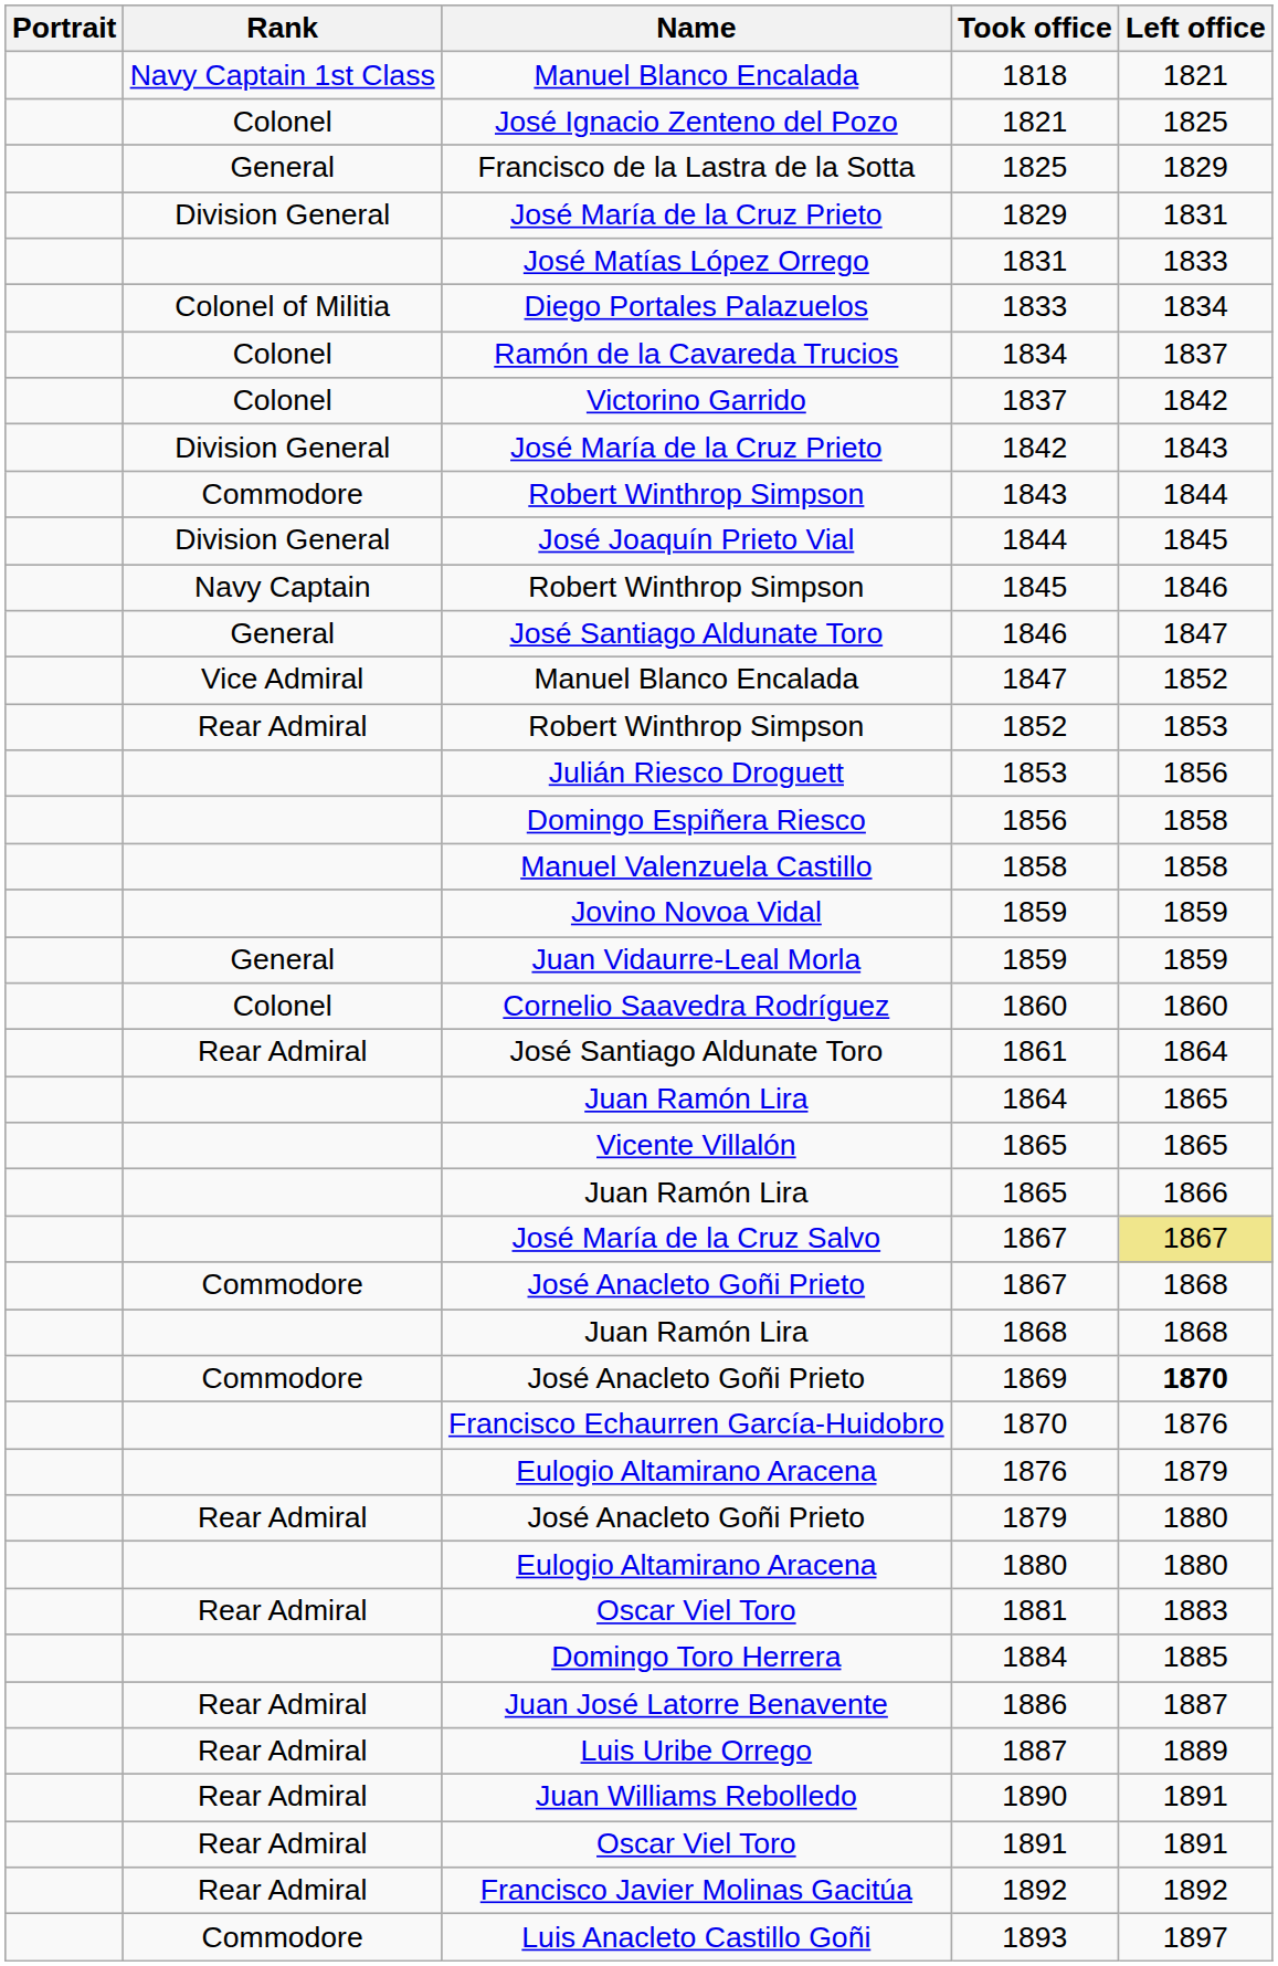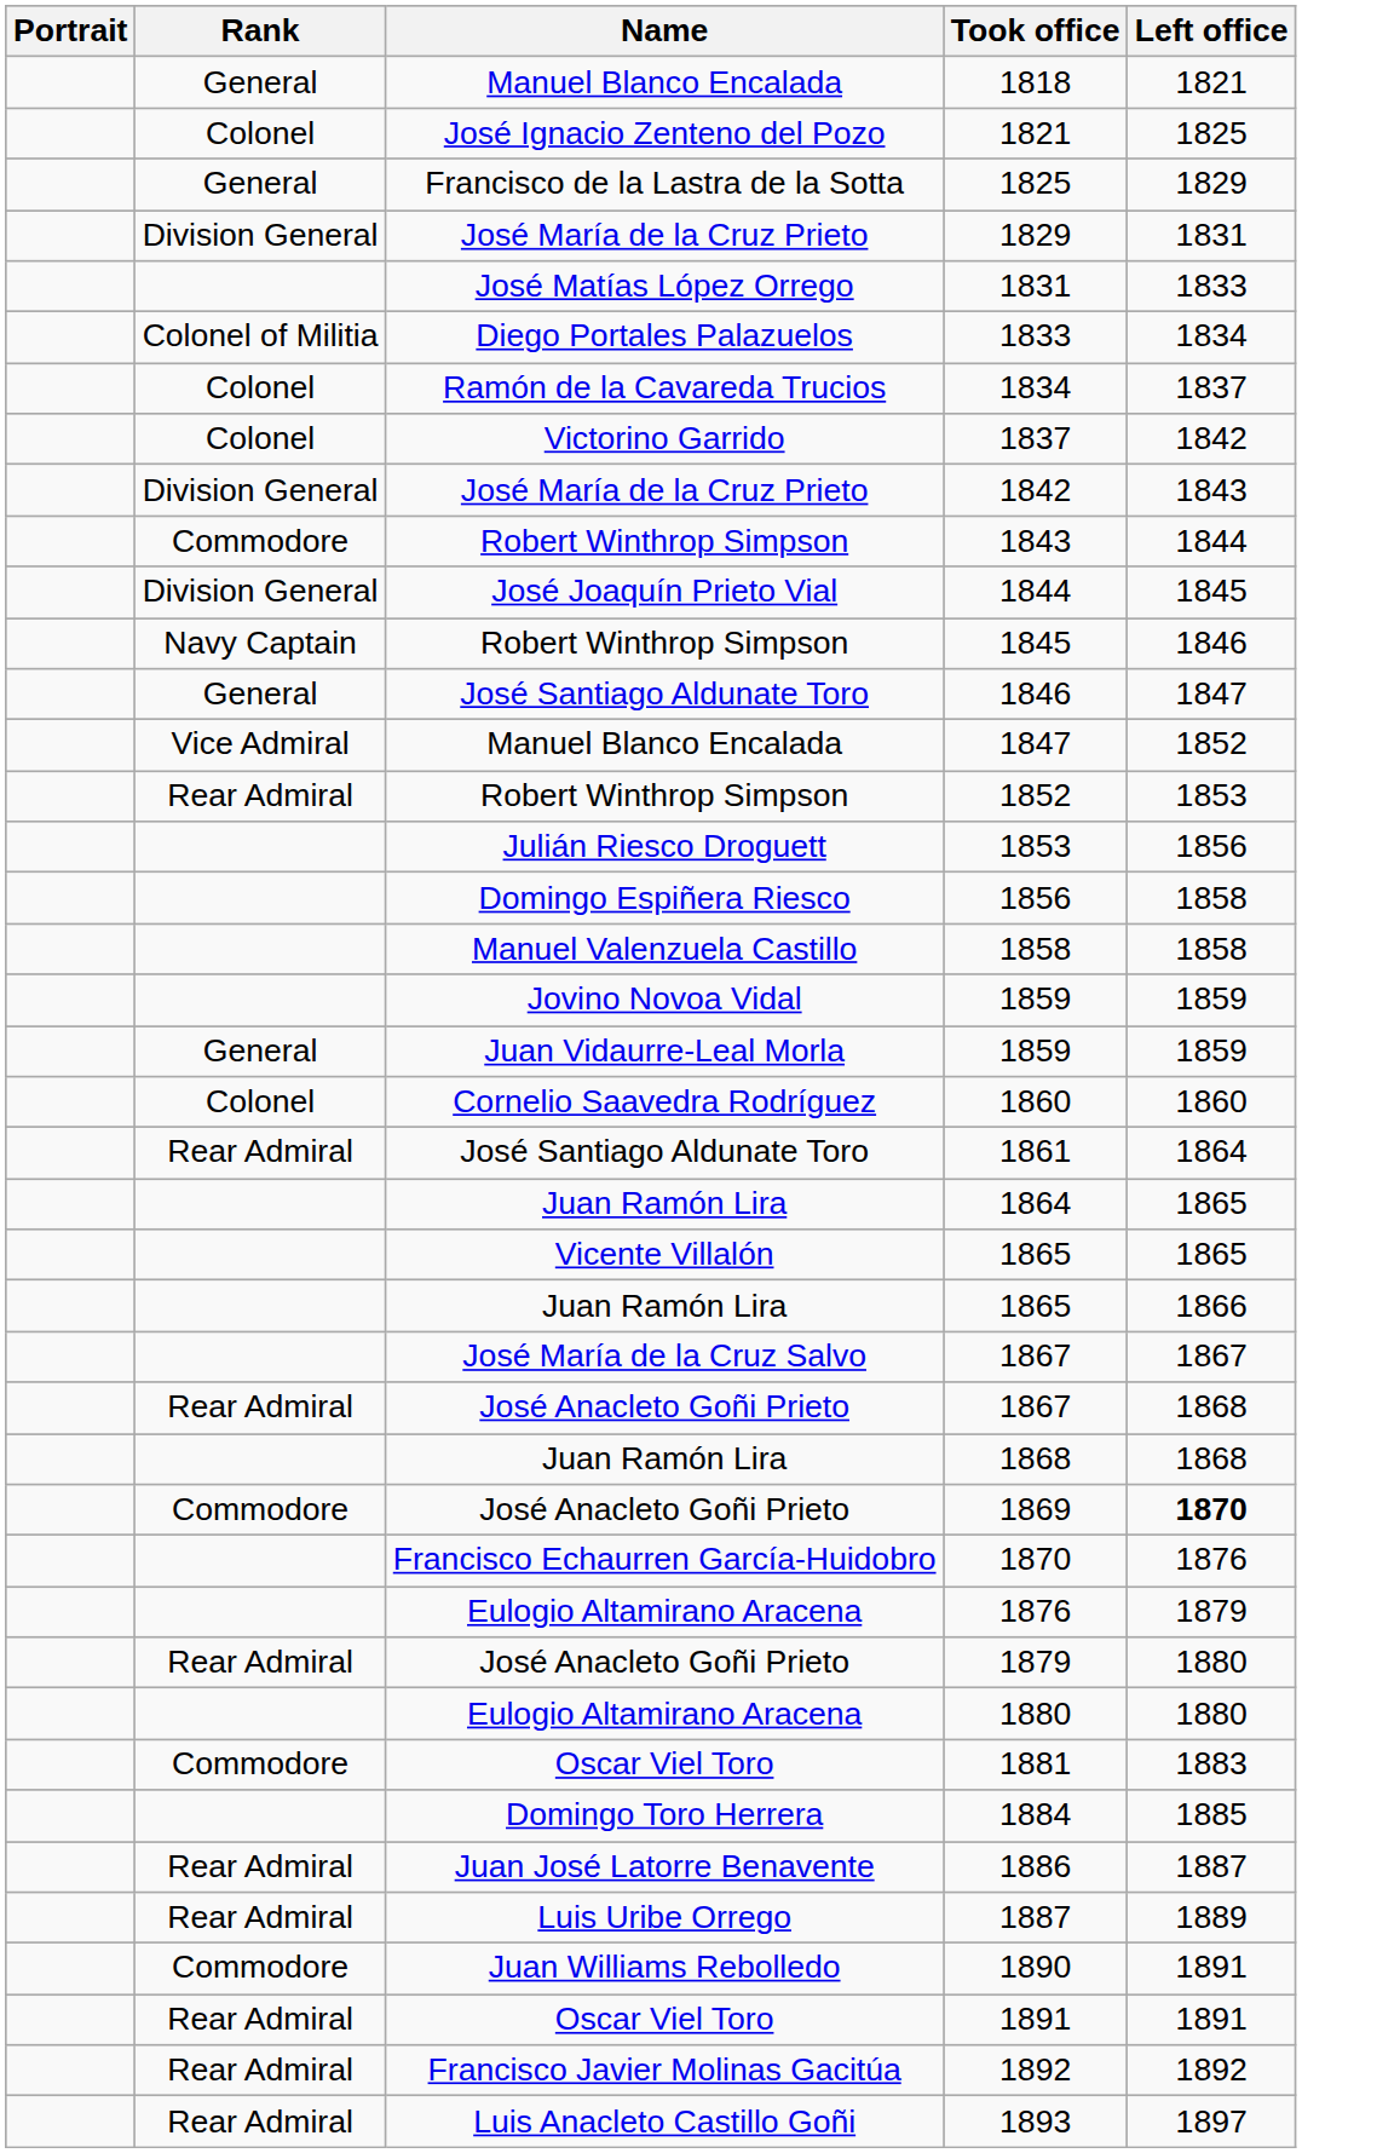 <table class="wikitable" style="text-align:center; border-collapse:collapse;">
 <tr>
 <th>Portrait</th>
 <th>Rank</th>
 <th>Name</th>
 <th>Took office</th>
 <th>Left office</th>
 </tr>
 <tr>
 <td></td>
-<td><a href='#'>Navy Captain 1st Class</a></td>
+<td>General</td>
 <td><a href='#'>Manuel Blanco Encalada</a></td>
 <td>1818</td>
 <td>1821</td>
 </tr>
 <tr>
 <td></td>
 <td>Colonel</td>
 <td><a href='#'>José Ignacio Zenteno del Pozo</a></td>
 <td>1821</td>
 <td>1825</td>
 </tr>
 <tr>
 <td></td>
 <td>General</td>
 <td>Francisco de la Lastra de la Sotta</td>
 <td>1825</td>
 <td>1829</td>
 </tr>
 <tr>
 <td></td>
 <td>Division General</td>
 <td><a href='#'>José María de la Cruz Prieto</a></td>
 <td>1829</td>
 <td>1831</td>
 </tr>
 <tr>
 <td></td>
 <td></td>
 <td><a href='#'>José Matías López Orrego</a></td>
 <td>1831</td>
 <td>1833</td>
 </tr>
 <tr>
 <td></td>
 <td>Colonel of Militia</td>
 <td><a href='#'>Diego Portales Palazuelos</a></td>
 <td>1833</td>
 <td>1834</td>
 </tr>
 <tr>
 <td></td>
 <td>Colonel</td>
 <td><a href='#'>Ramón de la Cavareda Trucios</a></td>
 <td>1834</td>
 <td>1837</td>
 </tr>
 <tr>
 <td></td>
 <td>Colonel</td>
 <td><a href='#'>Victorino Garrido</a></td>
 <td>1837</td>
 <td>1842</td>
 </tr>
 <tr>
 <td></td>
 <td>Division General</td>
 <td><a href='#'>José María de la Cruz Prieto</a></td>
 <td>1842</td>
 <td>1843</td>
 </tr>
 <tr>
 <td></td>
 <td>Commodore</td>
 <td><a href='#'>Robert Winthrop Simpson</a></td>
 <td>1843</td>
 <td>1844</td>
 </tr>
 <tr>
 <td></td>
 <td>Division General</td>
 <td><a href='#'>José Joaquín Prieto Vial</a></td>
 <td>1844</td>
 <td>1845</td>
 </tr>
 <tr>
 <td></td>
 <td>Navy Captain</td>
 <td>Robert Winthrop Simpson</td>
 <td>1845</td>
 <td>1846</td>
 </tr>
 <tr>
 <td></td>
 <td>General</td>
 <td><a href='#'>José Santiago Aldunate Toro</a></td>
 <td>1846</td>
 <td>1847</td>
 </tr>
 <tr>
 <td></td>
 <td>Vice Admiral</td>
 <td>Manuel Blanco Encalada</td>
 <td>1847</td>
 <td>1852</td>
 </tr>
 <tr>
 <td></td>
 <td>Rear Admiral</td>
 <td>Robert Winthrop Simpson</td>
 <td>1852</td>
 <td>1853</td>
 </tr>
 <tr>
 <td></td>
 <td></td>
 <td><a href='#'>Julián Riesco Droguett</a></td>
 <td>1853</td>
 <td>1856</td>
 </tr>
 <tr>
 <td></td>
 <td></td>
 <td><a href='#'>Domingo Espiñera Riesco</a></td>
 <td>1856</td>
 <td>1858</td>
 </tr>
 <tr>
 <td></td>
 <td></td>
 <td><a href='#'>Manuel Valenzuela Castillo</a></td>
 <td>1858</td>
 <td>1858</td>
 </tr>
 <tr>
 <td></td>
 <td></td>
 <td><a href='#'>Jovino Novoa Vidal</a></td>
 <td>1859</td>
 <td>1859</td>
 </tr>
 <tr>
 <td></td>
 <td>General</td>
 <td><a href='#'>Juan Vidaurre-Leal Morla</a></td>
 <td>1859</td>
 <td>1859</td>
 </tr>
 <tr>
 <td></td>
 <td>Colonel</td>
 <td><a href='#'>Cornelio Saavedra Rodríguez</a></td>
 <td>1860</td>
 <td>1860</td>
 </tr>
 <tr>
 <td></td>
 <td>Rear Admiral</td>
 <td>José Santiago Aldunate Toro</td>
 <td>1861</td>
 <td>1864</td>
 </tr>
 <tr>
 <td></td>
 <td></td>
 <td><a href='#'>Juan Ramón Lira</a></td>
 <td>1864</td>
 <td>1865</td>
 </tr>
 <tr>
 <td></td>
 <td></td>
 <td><a href='#'>Vicente Villalón</a></td>
 <td>1865</td>
 <td>1865</td>
 </tr>
 <tr>
 <td></td>
 <td></td>
 <td>Juan Ramón Lira</td>
 <td>1865</td>
 <td>1866</td>
 </tr>
 <tr>
 <td></td>
 <td></td>
 <td><a href='#'>José María de la Cruz Salvo</a></td>
 <td>1867</td>
-<td style="background: khaki;">1867</td>
+<td>1867</td>
 </tr>
 <tr>
 <td></td>
-<td>Commodore</td>
+<td>Rear Admiral</td>
 <td><a href='#'>José Anacleto Goñi Prieto</a></td>
 <td>1867</td>
 <td>1868</td>
 </tr>
 <tr>
 <td></td>
 <td></td>
 <td>Juan Ramón Lira</td>
 <td>1868</td>
 <td>1868</td>
 </tr>
 <tr>
 <td></td>
 <td>Commodore</td>
 <td>José Anacleto Goñi Prieto</td>
 <td>1869</td>
 <td><strong>1870</strong></td>
 </tr>
 <tr>
 <td></td>
 <td></td>
 <td><a href='#'>Francisco Echaurren García-Huidobro</a></td>
 <td>1870</td>
 <td>1876</td>
 </tr>
 <tr>
 <td></td>
 <td></td>
 <td><a href='#'>Eulogio Altamirano Aracena</a></td>
 <td>1876</td>
 <td>1879</td>
 </tr>
 <tr>
 <td></td>
 <td>Rear Admiral</td>
 <td>José Anacleto Goñi Prieto</td>
 <td>1879</td>
 <td>1880</td>
 </tr>
 <tr>
 <td></td>
 <td></td>
 <td><a href='#'>Eulogio Altamirano Aracena</a></td>
 <td>1880</td>
 <td>1880</td>
 </tr>
 <tr>
 <td></td>
-<td>Rear Admiral</td>
+<td>Commodore</td>
 <td><a href='#'>Oscar Viel Toro</a></td>
 <td>1881</td>
 <td>1883</td>
 </tr>
 <tr>
 <td></td>
 <td></td>
 <td><a href='#'>Domingo Toro Herrera</a></td>
 <td>1884</td>
 <td>1885</td>
 </tr>
 <tr>
 <td></td>
 <td>Rear Admiral</td>
 <td><a href='#'>Juan José Latorre Benavente</a></td>
 <td>1886</td>
 <td>1887</td>
 </tr>
 <tr>
 <td></td>
 <td>Rear Admiral</td>
 <td><a href='#'>Luis Uribe Orrego</a></td>
 <td>1887</td>
 <td>1889</td>
 </tr>
 <tr>
 <td></td>
-<td>Rear Admiral</td>
+<td>Commodore</td>
 <td><a href='#'>Juan Williams Rebolledo</a></td>
 <td>1890</td>
 <td>1891</td>
 </tr>
 <tr>
 <td></td>
 <td>Rear Admiral</td>
 <td><a href='#'>Oscar Viel Toro</a></td>
 <td>1891</td>
 <td>1891</td>
 </tr>
 <tr>
 <td></td>
 <td>Rear Admiral</td>
 <td><a href='#'>Francisco Javier Molinas Gacitúa</a></td>
 <td>1892</td>
 <td>1892</td>
 </tr>
 <tr>
 <td></td>
-<td>Commodore</td>
+<td>Rear Admiral</td>
 <td><a href='#'>Luis Anacleto Castillo Goñi</a></td>
 <td>1893</td>
 <td>1897</td>
 </tr>
 </table>
